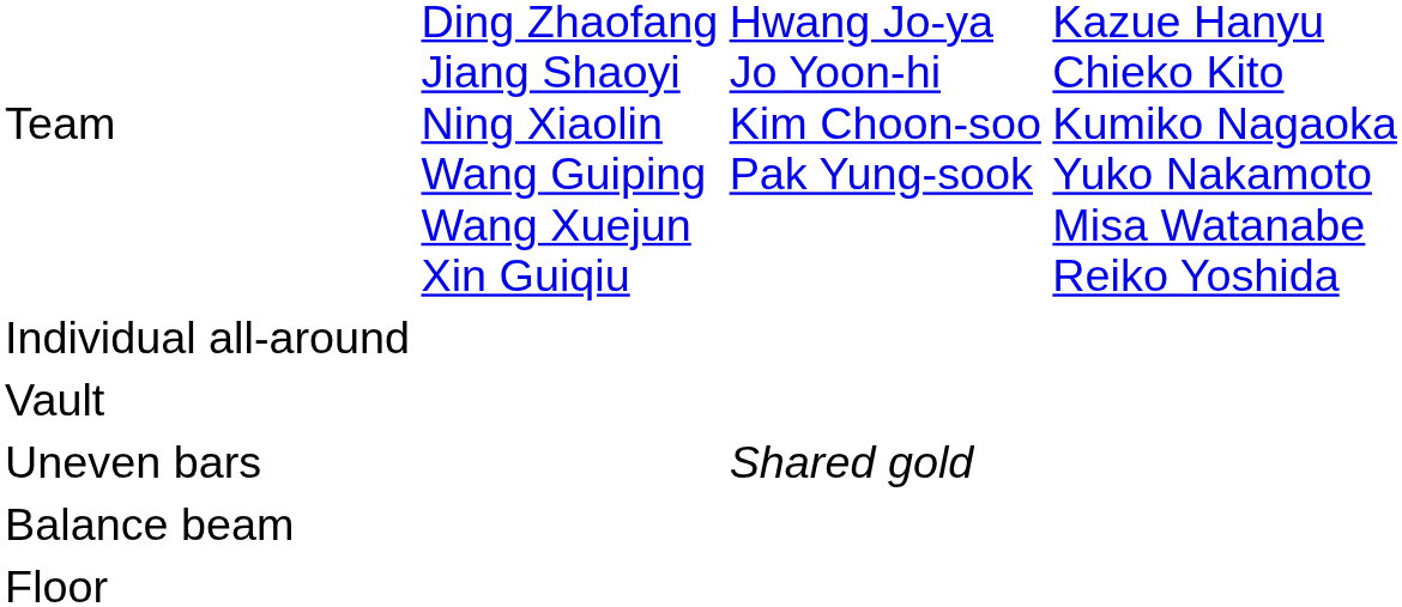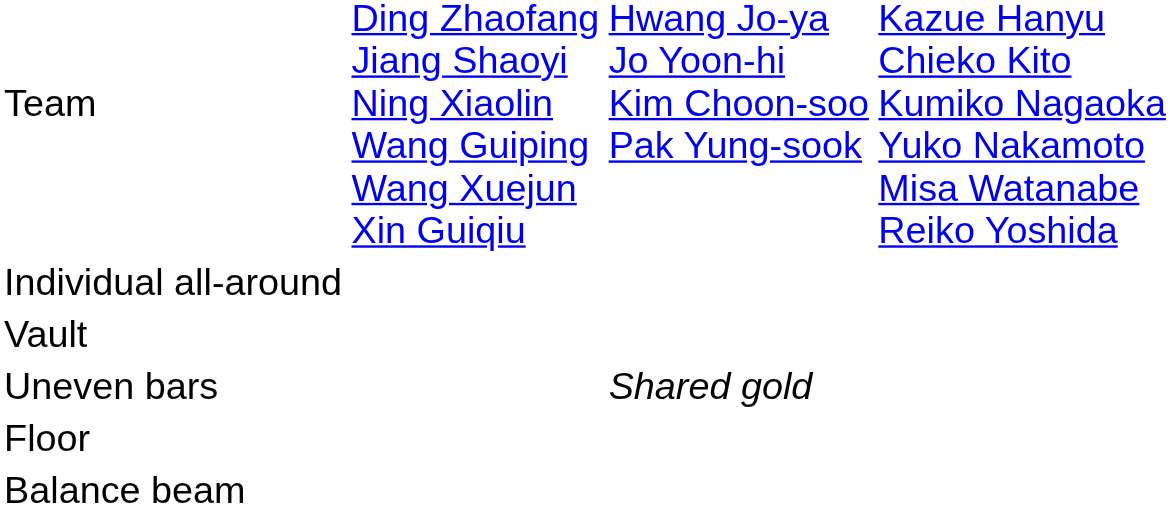 <table>
 <tr>
 <td>Team</td>
 <td><br><a href='#'>Ding Zhaofang</a><br><a href='#'>Jiang Shaoyi</a><br><a href='#'>Ning Xiaolin</a><br><a href='#'>Wang Guiping</a><br><a href='#'>Wang Xuejun</a><br><a href='#'>Xin Guiqiu</a></td>
 <td valign=top><br><a href='#'>Hwang Jo-ya</a><br><a href='#'>Jo Yoon-hi</a><br><a href='#'>Kim Choon-soo</a><br><a href='#'>Pak Yung-sook</a></td>
 <td><br><a href='#'>Kazue Hanyu</a><br><a href='#'>Chieko Kito</a><br><a href='#'>Kumiko Nagaoka</a><br><a href='#'>Yuko Nakamoto</a><br><a href='#'>Misa Watanabe</a><br><a href='#'>Reiko Yoshida</a></td>
 </tr>
 <tr>
 <td>Individual all-around</td>
 <td></td>
 <td></td>
 <td></td>
 </tr>
 <tr>
 <td>Vault</td>
 <td></td>
 <td></td>
 <td></td>
 </tr>
 <tr>
 <td rowspan=2>Uneven bars</td>
 <td></td>
 <td rowspan=2><em>Shared gold</em></td>
 <td rowspan=2></td>
 </tr>
 <tr>
 <td></td>
 </tr>
 <tr>
+<td>Floor</td>
+<td></td>
+<td></td>
+<td></td>
+</tr>
+<tr>
 <td>Balance beam</td>
 <td></td>
 <td></td>
 <td></td>
 </tr>
-<tr>
-<td>Floor</td>
-<td></td>
-<td></td>
-<td></td>
-</tr>
 </table>
